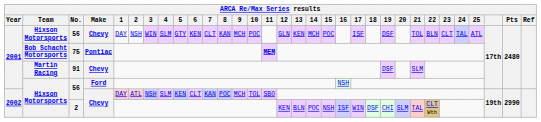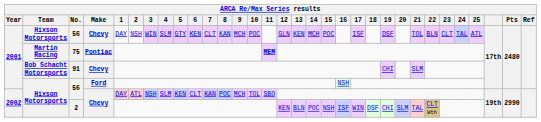 <table class="wikitable" style="text-align:center; font-size:75%">
 <tr>
 <th colspan=45><a href='#'>ARCA Re/Max Series</a> results</th>
 </tr>
 <tr>
 <th>Year</th>
 <th>Team</th>
 <th>No.</th>
 <th>Make</th>
 <th>1</th>
 <th>2</th>
 <th>3</th>
 <th>4</th>
 <th>5</th>
 <th>6</th>
 <th>7</th>
 <th>8</th>
 <th>9</th>
 <th>10</th>
 <th>11</th>
 <th>12</th>
 <th>13</th>
 <th>14</th>
 <th>15</th>
 <th>16</th>
 <th>17</th>
 <th>18</th>
 <th>19</th>
 <th>20</th>
 <th>21</th>
 <th>22</th>
 <th>23</th>
 <th>24</th>
 <th>25</th>
 <th></th>
 <th>Pts</th>
 <th>Ref</th>
 </tr>
 <tr>
 <th rowspan=4><a href='#'>2001</a></th>
 <th><a href='#'>Hixson Motorsports</a></th>
 <th>56</th>
 <th><a href='#'>Chevy</a></th>
 <td><a href='#'>DAY</a></td>
 <td><a href='#'>NSH</a></td>
 <td style="background:#EFCFFF;"><a href='#'>WIN</a><br></td>
 <td style="background:#EFCFFF;"><a href='#'>SLM</a><br></td>
 <td style="background:#EFCFFF;"><a href='#'>GTY</a><br></td>
 <td style="background:#EFCFFF;"><a href='#'>KEN</a><br></td>
 <td style="background:#EFCFFF;"><a href='#'>CLT</a><br></td>
 <td style="background:#EFCFFF;"><a href='#'>KAN</a><br></td>
 <td style="background:#EFCFFF;"><a href='#'>MCH</a><br></td>
 <td style="background:#EFCFFF;"><a href='#'>POC</a><br></td>
 <td></td>
 <td style="background:#EFCFFF;"><a href='#'>GLN</a><br></td>
 <td style="background:#EFCFFF;"><a href='#'>KEN</a><br></td>
 <td style="background:#EFCFFF;"><a href='#'>MCH</a><br></td>
 <td style="background:#EFCFFF;"><a href='#'>POC</a><br></td>
 <td></td>
 <td style="background:#EFCFFF;"><a href='#'>ISF</a><br></td>
 <td></td>
 <td style="background:#EFCFFF;"><a href='#'>DSF</a><br></td>
 <td></td>
 <td style="background:#EFCFFF;"><a href='#'>TOL</a><br></td>
 <td style="background:#EFCFFF;"><a href='#'>BLN</a><br></td>
 <td style="background:#EFCFFF;"><a href='#'>CLT</a><br></td>
 <td style="background:#CFCFFF;"><a href='#'>TAL</a><br></td>
 <td style="background:#EFCFFF;"><a href='#'>ATL</a><br></td>
 <th rowspan=4>17th</th>
 <th rowspan=4>2480</th>
 <th rowspan=4></th>
 </tr>
 <tr>
-<th><a href='#'>Bob Schacht Motorsports</a></th>
+<th><a href='#'>Martin Racing</a></th>
 <th>75</th>
 <th><a href='#'>Pontiac</a></th>
 <td colspan=10></td>
 <td style="background:#EFCFFF;"><strong><a href='#'>MEM</a><br></strong></td>
 <td colspan=14></td>
 </tr>
 <tr>
-<th><a href='#'>Martin Racing</a></th>
+<th><a href='#'>Bob Schacht Motorsports</a></th>
 <th>91</th>
 <th><a href='#'>Chevy</a></th>
 <td colspan=18></td>
-<td style="background:#EFCFFF;"><a href='#'>DSF</a><br></td>
+<td style="background:#EFCFFF;"><a href='#'>CHI</a><br></td>
 <td></td>
 <td style="background:#EFCFFF;"><a href='#'>SLM</a><br></td>
 <td colspan=4></td>
 </tr>
 <tr>
 <th rowspan=3><a href='#'>Hixson Motorsports</a></th>
 <th rowspan=2>56</th>
 <th><a href='#'>Ford</a></th>
 <td colspan=15></td>
 <td style="background:#DFFFDF;"><a href='#'>NSH</a><br></td>
 <td colspan=9></td>
 </tr>
 <tr>
 <th rowspan=2><a href='#'>2002</a></th>
 <th rowspan=2><a href='#'>Chevy</a></th>
 <td style="background:#FFCFCF;"><a href='#'>DAY</a><br></td>
 <td style="background:#FFCFCF;"><a href='#'>ATL</a><br></td>
 <td style="background:#CFCFFF;"><a href='#'>NSH</a><br></td>
 <td style="background:#EFCFFF;"><a href='#'>SLM</a><br></td>
 <td style="background:#CFCFFF;"><a href='#'>KEN</a><br></td>
 <td style="background:#EFCFFF;"><a href='#'>CLT</a><br></td>
 <td style="background:#CFCFFF;"><a href='#'>KAN</a><br></td>
 <td style="background:#CFCFFF;"><a href='#'>POC</a><br></td>
 <td style="background:#EFCFFF;"><a href='#'>MCH</a><br></td>
 <td style="background:#EFCFFF;"><a href='#'>TOL</a><br></td>
 <td style="background:#EFCFFF;"><a href='#'>SBO</a><br></td>
 <td colspan=14></td>
 <th rowspan=2>19th</th>
 <th rowspan=2>2990</th>
 <th rowspan=2></th>
 </tr>
 <tr>
 <th>2</th>
 <td colspan=11></td>
 <td style="background:#EFCFFF;"><a href='#'>KEN</a><br></td>
 <td style="background:#EFCFFF;"><a href='#'>BLN</a><br></td>
 <td style="background:#EFCFFF;"><a href='#'>POC</a><br></td>
 <td style="background:#EFCFFF;"><a href='#'>NSH</a><br></td>
 <td style="background:#CFCFFF;"><a href='#'>ISF</a><br></td>
 <td style="background:#EFCFFF;"><a href='#'>WIN</a><br></td>
 <td style="background:#DFFFDF;"><a href='#'>DSF</a><br></td>
 <td style="background:#DFFFDF;"><a href='#'>CHI</a><br></td>
 <td style="background:#CFCFFF;"><a href='#'>SLM</a><br></td>
 <td style="background:#FFCFCF;"><a href='#'>TAL</a><br></td>
 <td style="background:#DFC484;"><a href='#'>CLT</a><br><small>Wth</small></td>
 <td colspan=3></td>
 </tr>
 </table>
